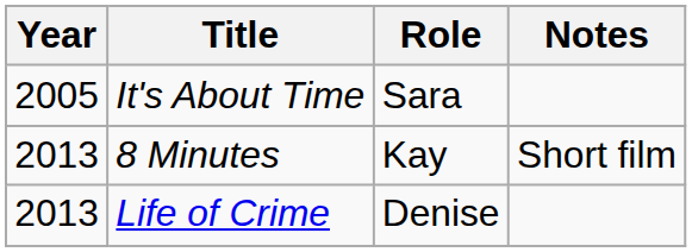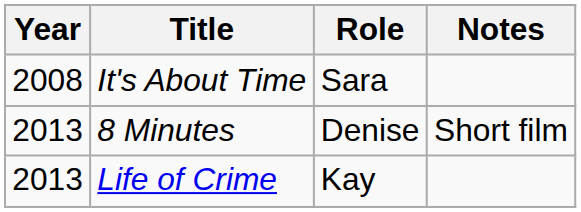 <table class="wikitable sortable">
 <tr>
 <th>Year</th>
 <th>Title</th>
 <th>Role</th>
 <th class="unsortable">Notes</th>
 </tr>
 <tr>
-<td>2005</td>
+<td>2008</td>
 <td><em>It's About Time</em></td>
 <td>Sara</td>
 <td></td>
 </tr>
 <tr>
 <td>2013</td>
 <td><em>8 Minutes</em></td>
-<td>Kay</td>
+<td>Denise</td>
 <td>Short film</td>
 </tr>
 <tr>
 <td>2013</td>
 <td><em><a href='#'>Life of Crime</a></em></td>
-<td>Denise</td>
+<td>Kay</td>
 <td></td>
 </tr>
 </table>
